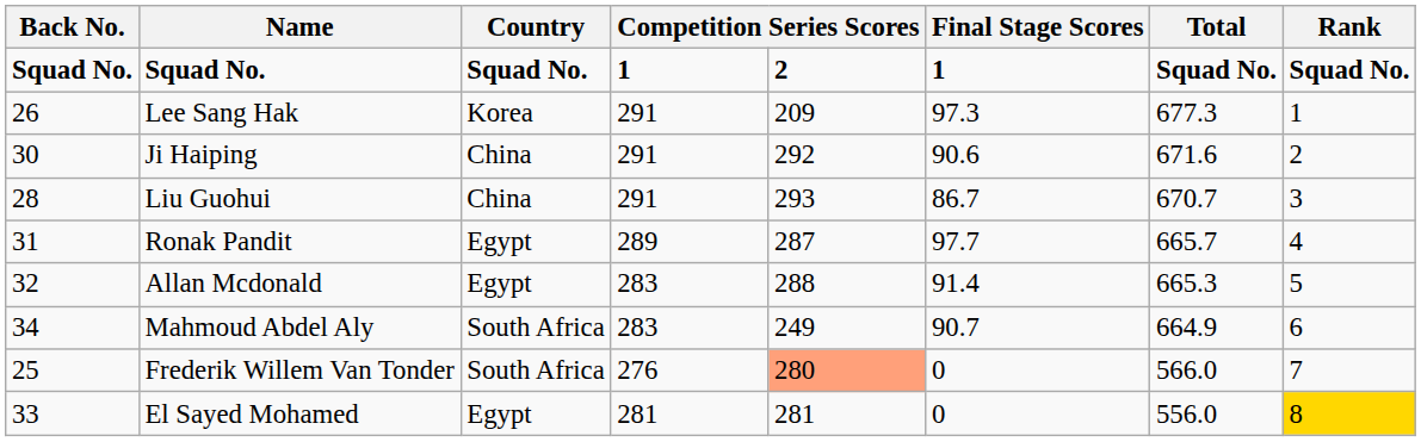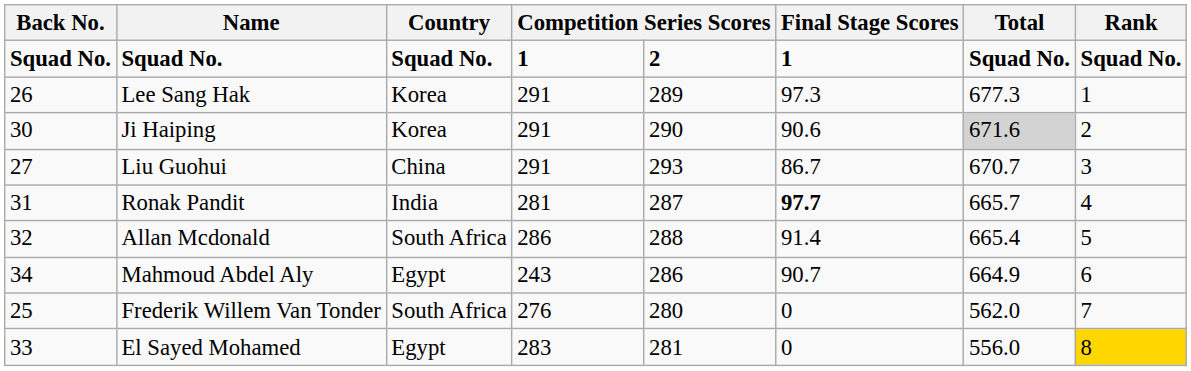 <table class="wikitable">
 <tr>
 <th>Back No.</th>
 <th>Name</th>
 <th>Country</th>
 <th colspan="2">Competition Series Scores</th>
 <th>Final Stage Scores</th>
 <th>Total</th>
 <th>Rank</th>
 </tr>
 <tr>
 <td><span><strong>Squad No.</strong></span></td>
 <td><span><strong>Squad No.</strong></span></td>
 <td><span><strong>Squad No.</strong></span></td>
 <td><strong>1</strong></td>
 <td><strong>2</strong></td>
 <td><strong>1</strong></td>
 <td><span><strong>Squad No.</strong></span></td>
 <td><span><strong>Squad No.</strong></span></td>
 </tr>
 <tr>
 <td>26</td>
 <td>Lee Sang Hak</td>
 <td>Korea</td>
 <td>291</td>
-<td>209</td>
+<td>289</td>
 <td>97.3</td>
 <td>677.3</td>
 <td>1</td>
 </tr>
 <tr>
 <td>30</td>
 <td>Ji Haiping</td>
-<td>China</td>
+<td>Korea</td>
 <td>291</td>
-<td>292</td>
+<td>290</td>
 <td>90.6</td>
-<td>671.6</td>
+<td style="background: lightgrey;">671.6</td>
 <td>2</td>
 </tr>
 <tr>
-<td>28</td>
+<td>27</td>
 <td>Liu Guohui</td>
 <td>China</td>
 <td>291</td>
 <td>293</td>
 <td>86.7</td>
 <td>670.7</td>
 <td>3</td>
 </tr>
 <tr>
 <td>31</td>
 <td>Ronak Pandit</td>
-<td>Egypt</td>
-<td>289</td>
+<td>India</td>
+<td>281</td>
 <td>287</td>
-<td>97.7</td>
+<td><strong>97.7</strong></td>
 <td>665.7</td>
 <td>4</td>
 </tr>
 <tr>
 <td>32</td>
 <td>Allan Mcdonald</td>
-<td>Egypt</td>
-<td>283</td>
+<td>South Africa</td>
+<td>286</td>
 <td>288</td>
 <td>91.4</td>
-<td>665.3</td>
+<td>665.4</td>
 <td>5</td>
 </tr>
 <tr>
 <td>34</td>
 <td>Mahmoud Abdel Aly</td>
-<td>South Africa</td>
-<td>283</td>
-<td>249</td>
+<td>Egypt</td>
+<td>243</td>
+<td>286</td>
 <td>90.7</td>
 <td>664.9</td>
 <td>6</td>
 </tr>
 <tr>
 <td>25</td>
 <td>Frederik Willem Van Tonder</td>
 <td>South Africa</td>
 <td>276</td>
-<td style="background: lightsalmon;">280</td>
+<td>280</td>
 <td>0</td>
-<td>566.0</td>
+<td>562.0</td>
 <td>7</td>
 </tr>
 <tr>
 <td>33</td>
 <td>El Sayed Mohamed</td>
 <td>Egypt</td>
-<td>281</td>
+<td>283</td>
 <td>281</td>
 <td>0</td>
 <td>556.0</td>
 <td style="background: gold;">8</td>
 </tr>
 </table>
